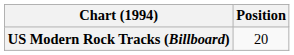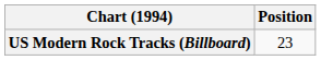 <table class="wikitable plainrowheaders" style="text-align:center">
 <tr>
 <th>Chart (1994)</th>
 <th>Position</th>
 </tr>
 <tr>
 <th scope="row">US Modern Rock Tracks (<em>Billboard</em>)</th>
-<td>20</td>
+<td>23</td>
 </tr>
 </table>
